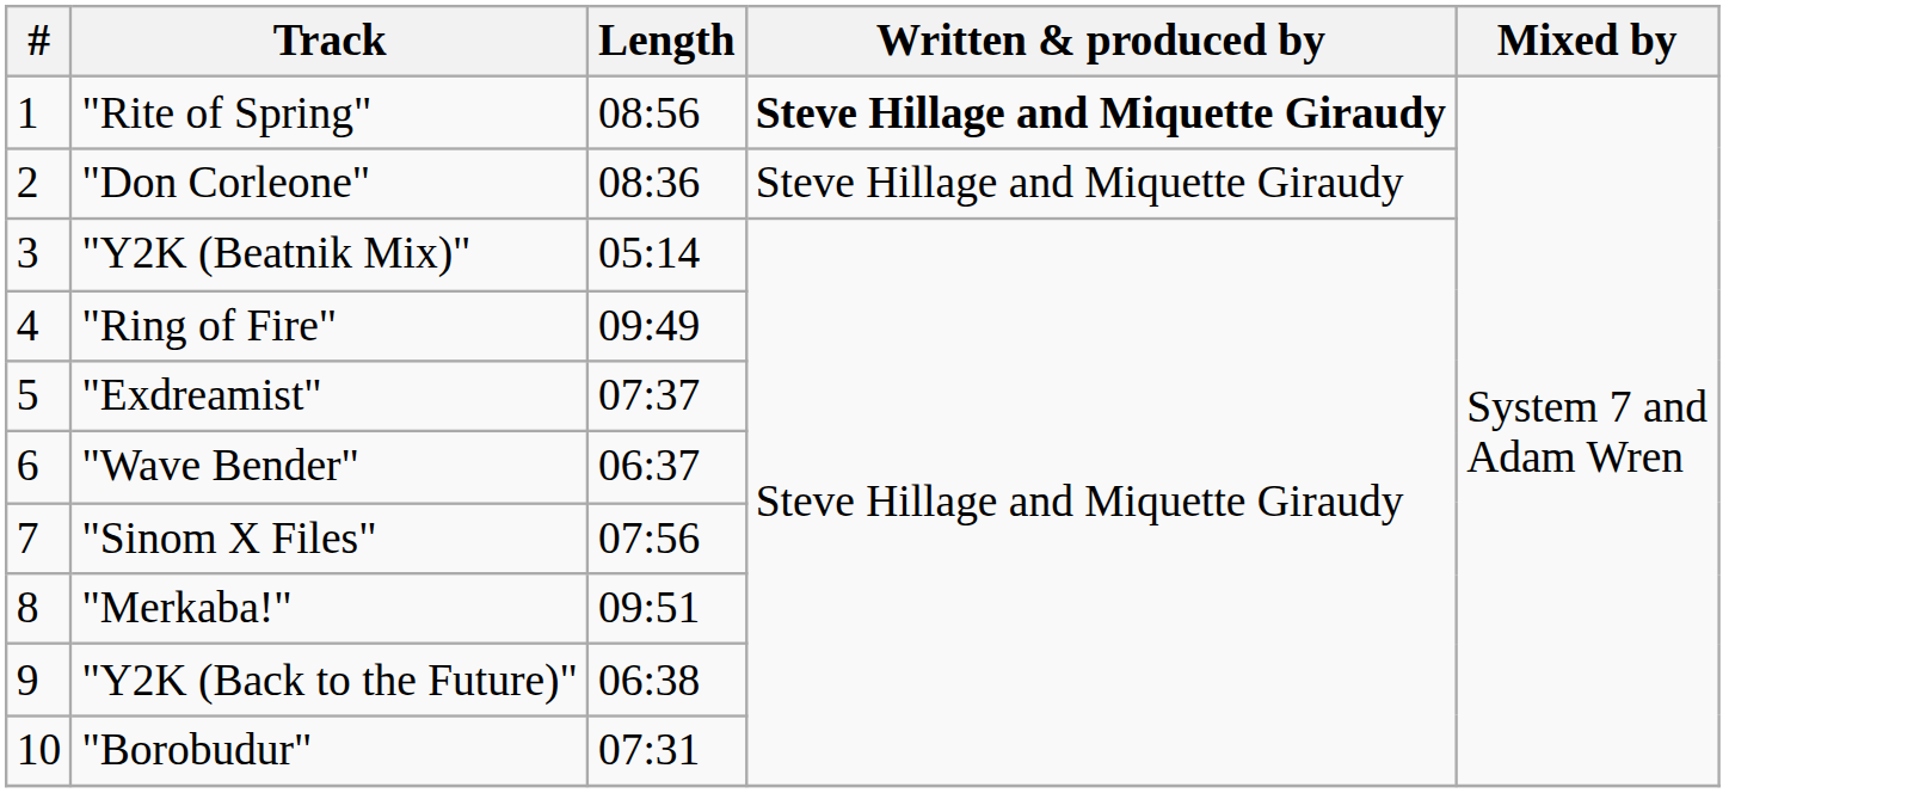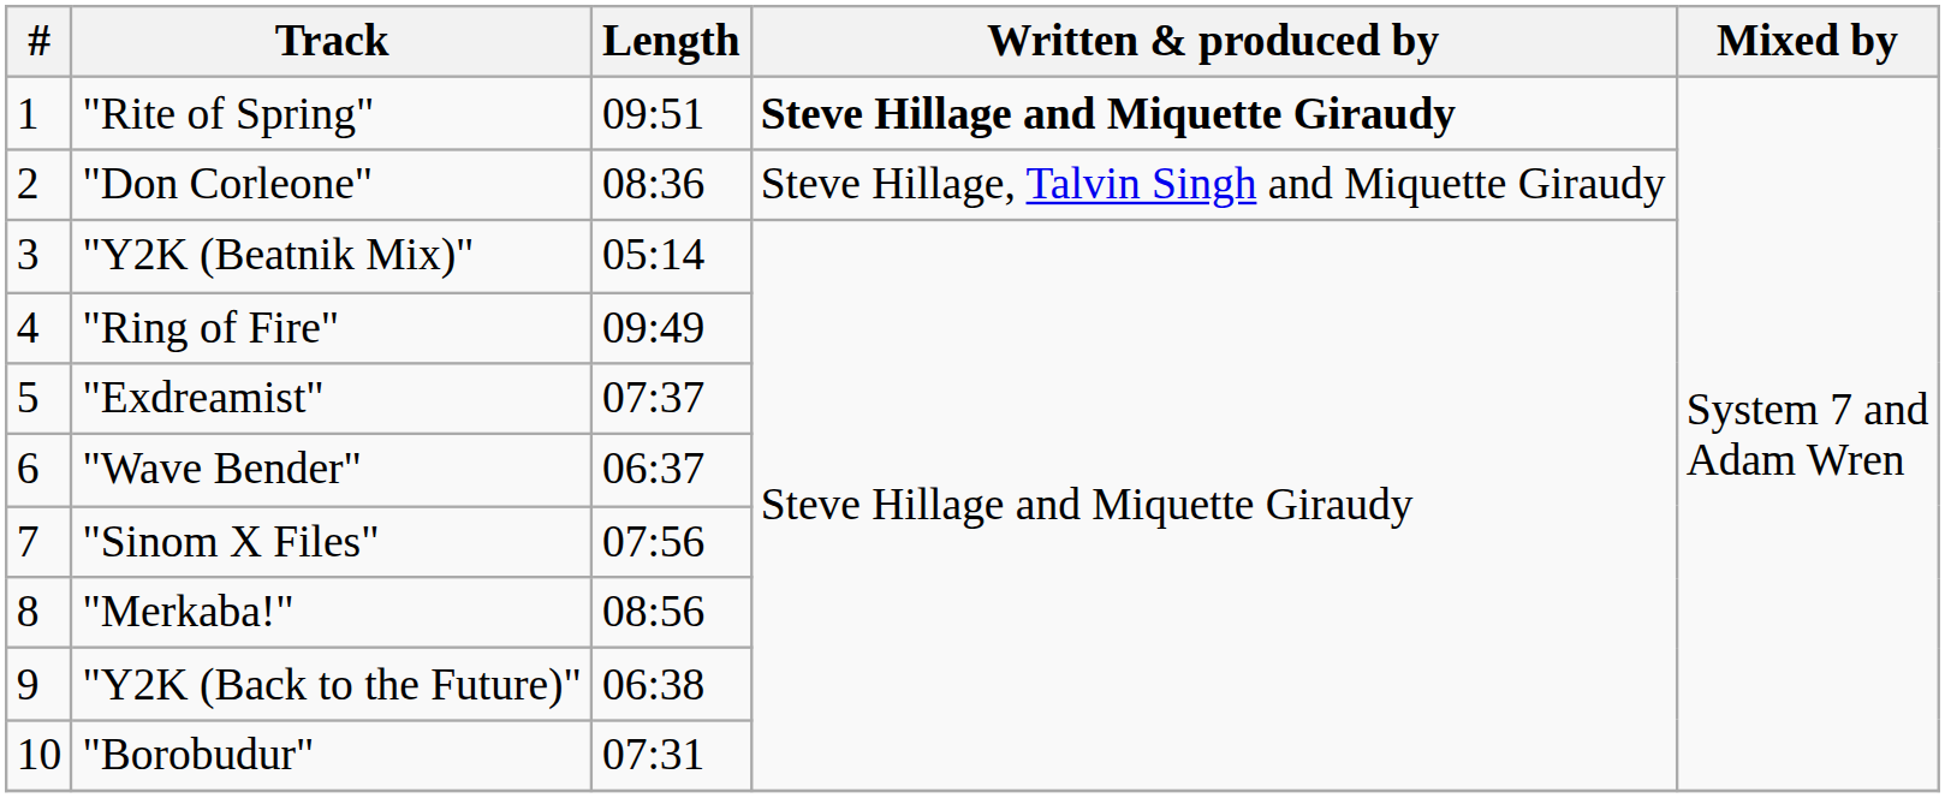 <table class="wikitable">
 <tr>
 <th>#</th>
 <th>Track</th>
 <th>Length</th>
 <th>Written & produced by</th>
 <th>Mixed by</th>
 </tr>
 <tr>
 <td>1</td>
 <td>"Rite of Spring"</td>
-<td>08:56</td>
+<td>09:51</td>
 <td><strong>Steve Hillage and Miquette Giraudy</strong></td>
 <td rowspan="10">System 7 and<br> Adam Wren</td>
 </tr>
 <tr>
 <td>2</td>
 <td>"Don Corleone"</td>
 <td>08:36</td>
-<td>Steve Hillage and Miquette Giraudy</td>
+<td>Steve Hillage, <a href='#'>Talvin Singh</a> and Miquette Giraudy</td>
 </tr>
 <tr>
 <td>3</td>
 <td>"Y2K (Beatnik Mix)"</td>
 <td>05:14</td>
 <td rowspan="8">Steve Hillage and Miquette Giraudy</td>
 </tr>
 <tr>
 <td>4</td>
 <td>"Ring of Fire"</td>
 <td>09:49</td>
 </tr>
 <tr>
 <td>5</td>
 <td>"Exdreamist"</td>
 <td>07:37</td>
 </tr>
 <tr>
 <td>6</td>
 <td>"Wave Bender"</td>
 <td>06:37</td>
 </tr>
 <tr>
 <td>7</td>
 <td>"Sinom X Files"</td>
 <td>07:56</td>
 </tr>
 <tr>
 <td>8</td>
 <td>"Merkaba!"</td>
-<td>09:51</td>
+<td>08:56</td>
 </tr>
 <tr>
 <td>9</td>
 <td>"Y2K (Back to the Future)"</td>
 <td>06:38</td>
 </tr>
 <tr>
 <td>10</td>
 <td>"Borobudur"</td>
 <td>07:31</td>
 </tr>
 <tr>
 </tr>
 </table>
